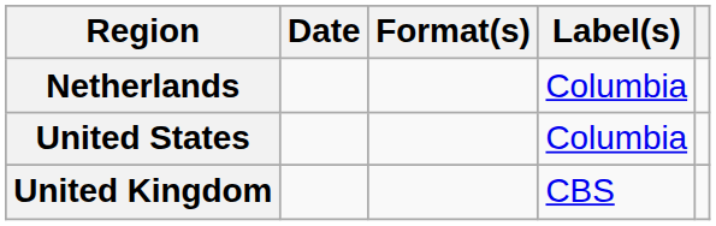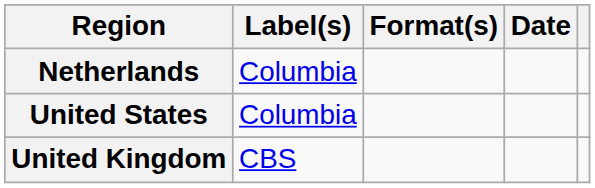 <table class="wikitable plainrowheaders">
 <tr>
 <th scope="col">Region</th>
+<th scope="col">Label(s)</th>
+<th scope="col">Format(s)</th>
 <th scope="col">Date</th>
-<th scope="col">Format(s)</th>
-<th scope="col">Label(s)</th>
 <th scope="col"></th>
 </tr>
 <tr>
 <th scope="row">Netherlands</th>
+<td><a href='#'>Columbia</a></td>
 <td></td>
 <td></td>
-<td><a href='#'>Columbia</a></td>
 <td></td>
 </tr>
 <tr>
 <th scope="row">United States</th>
+<td><a href='#'>Columbia</a></td>
 <td></td>
 <td></td>
-<td><a href='#'>Columbia</a></td>
 <td></td>
 </tr>
 <tr>
 <th scope="row">United Kingdom</th>
+<td><a href='#'>CBS</a></td>
 <td></td>
 <td></td>
-<td><a href='#'>CBS</a></td>
 <td></td>
 </tr>
 </table>
